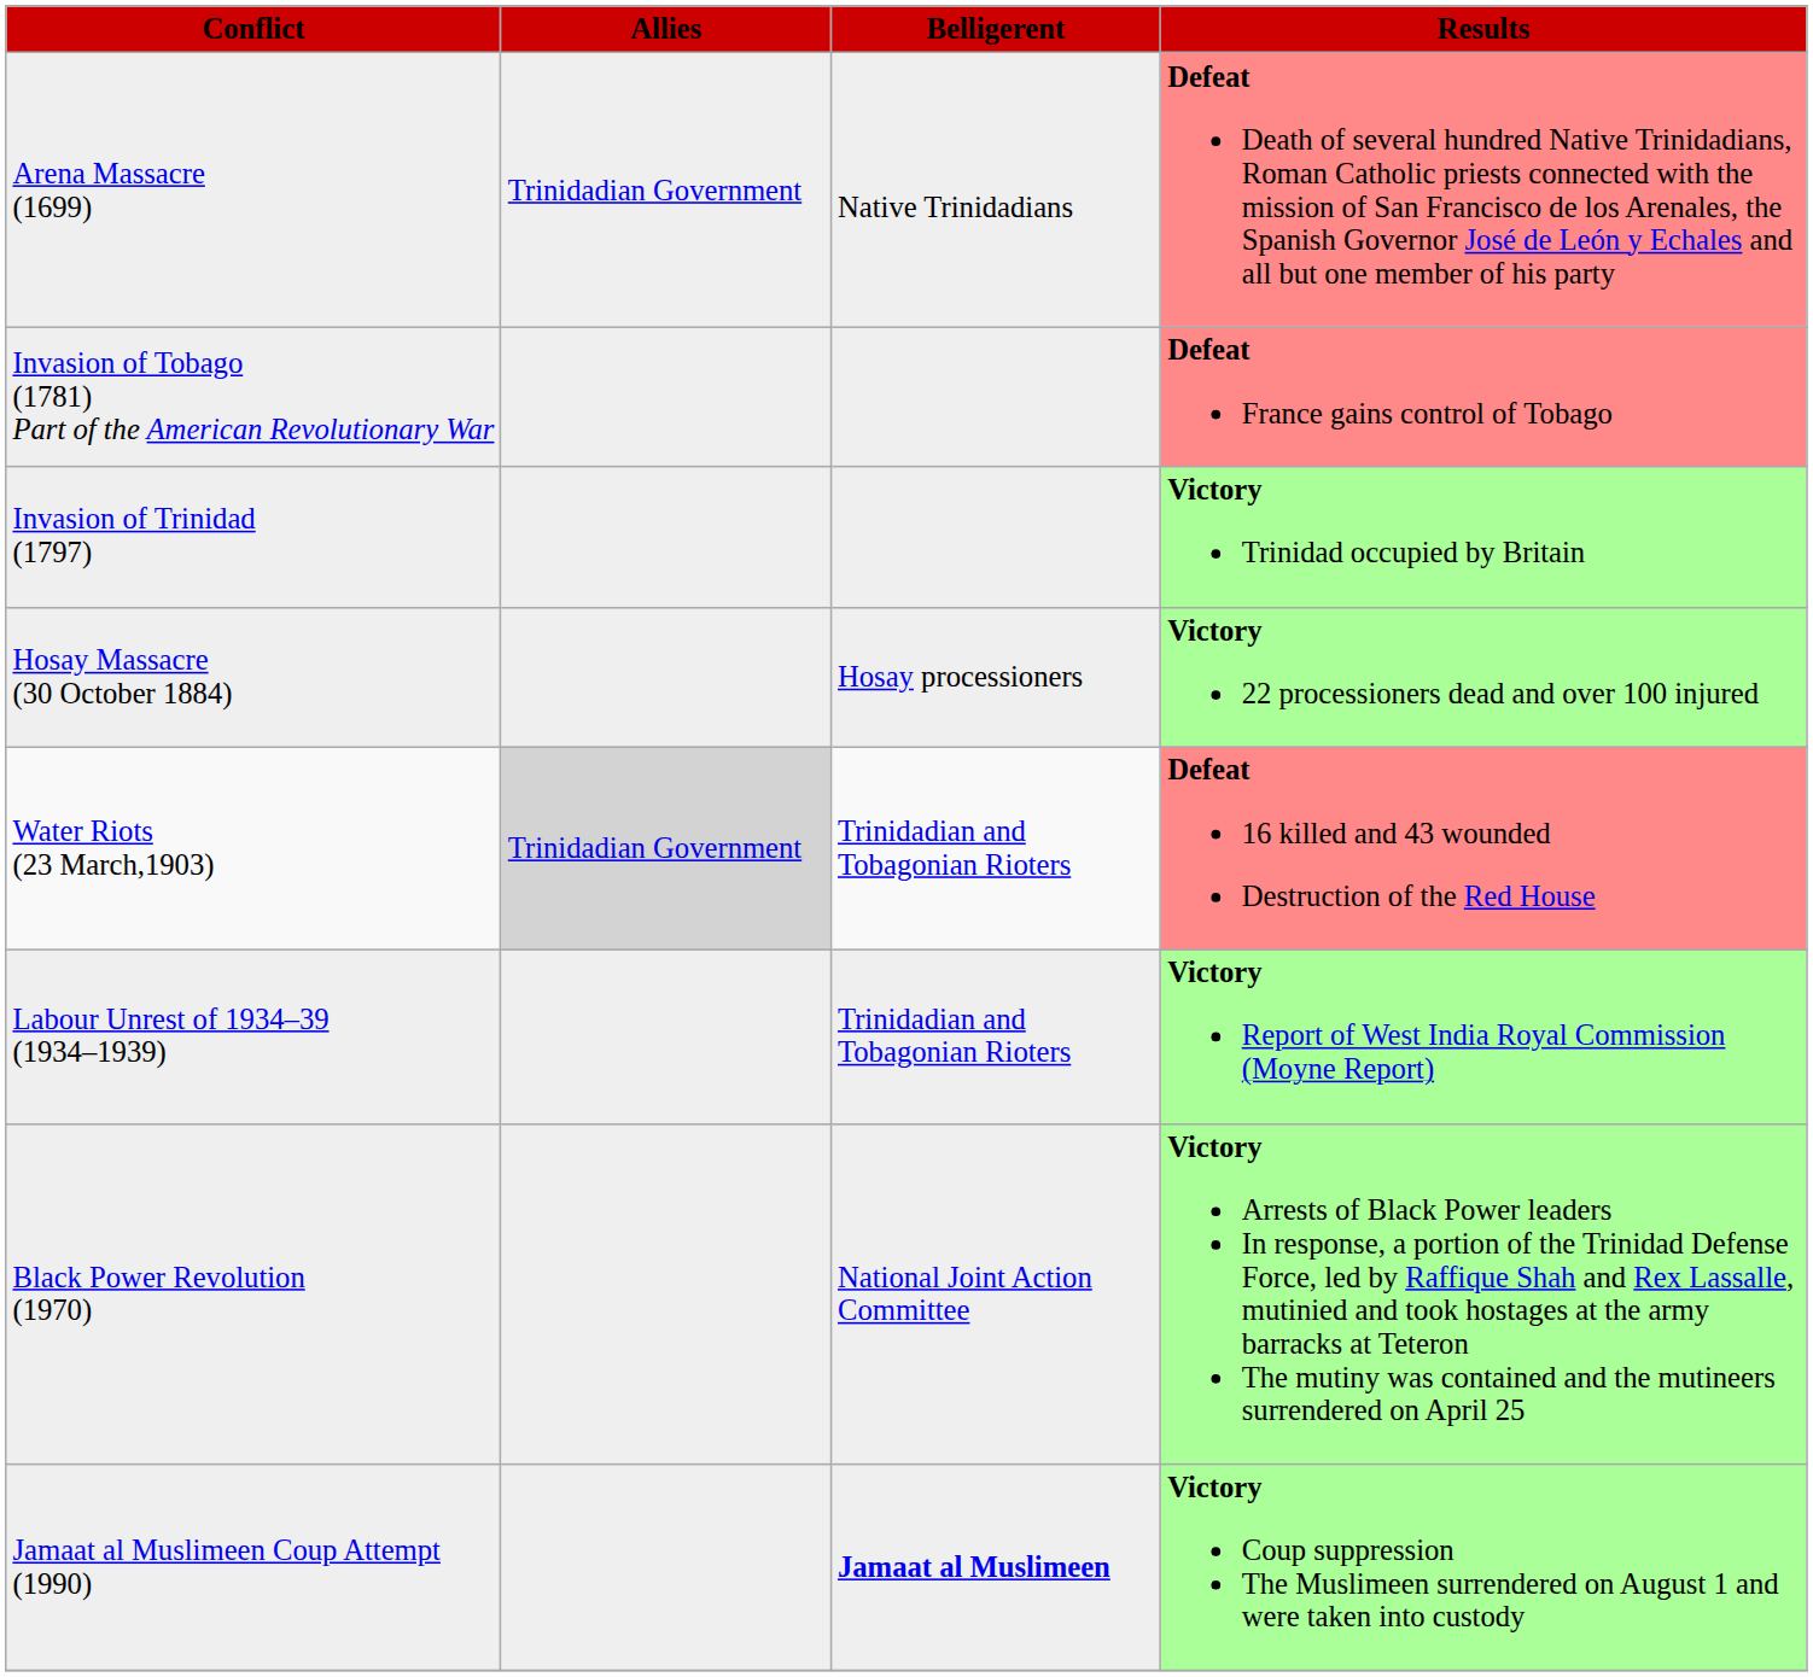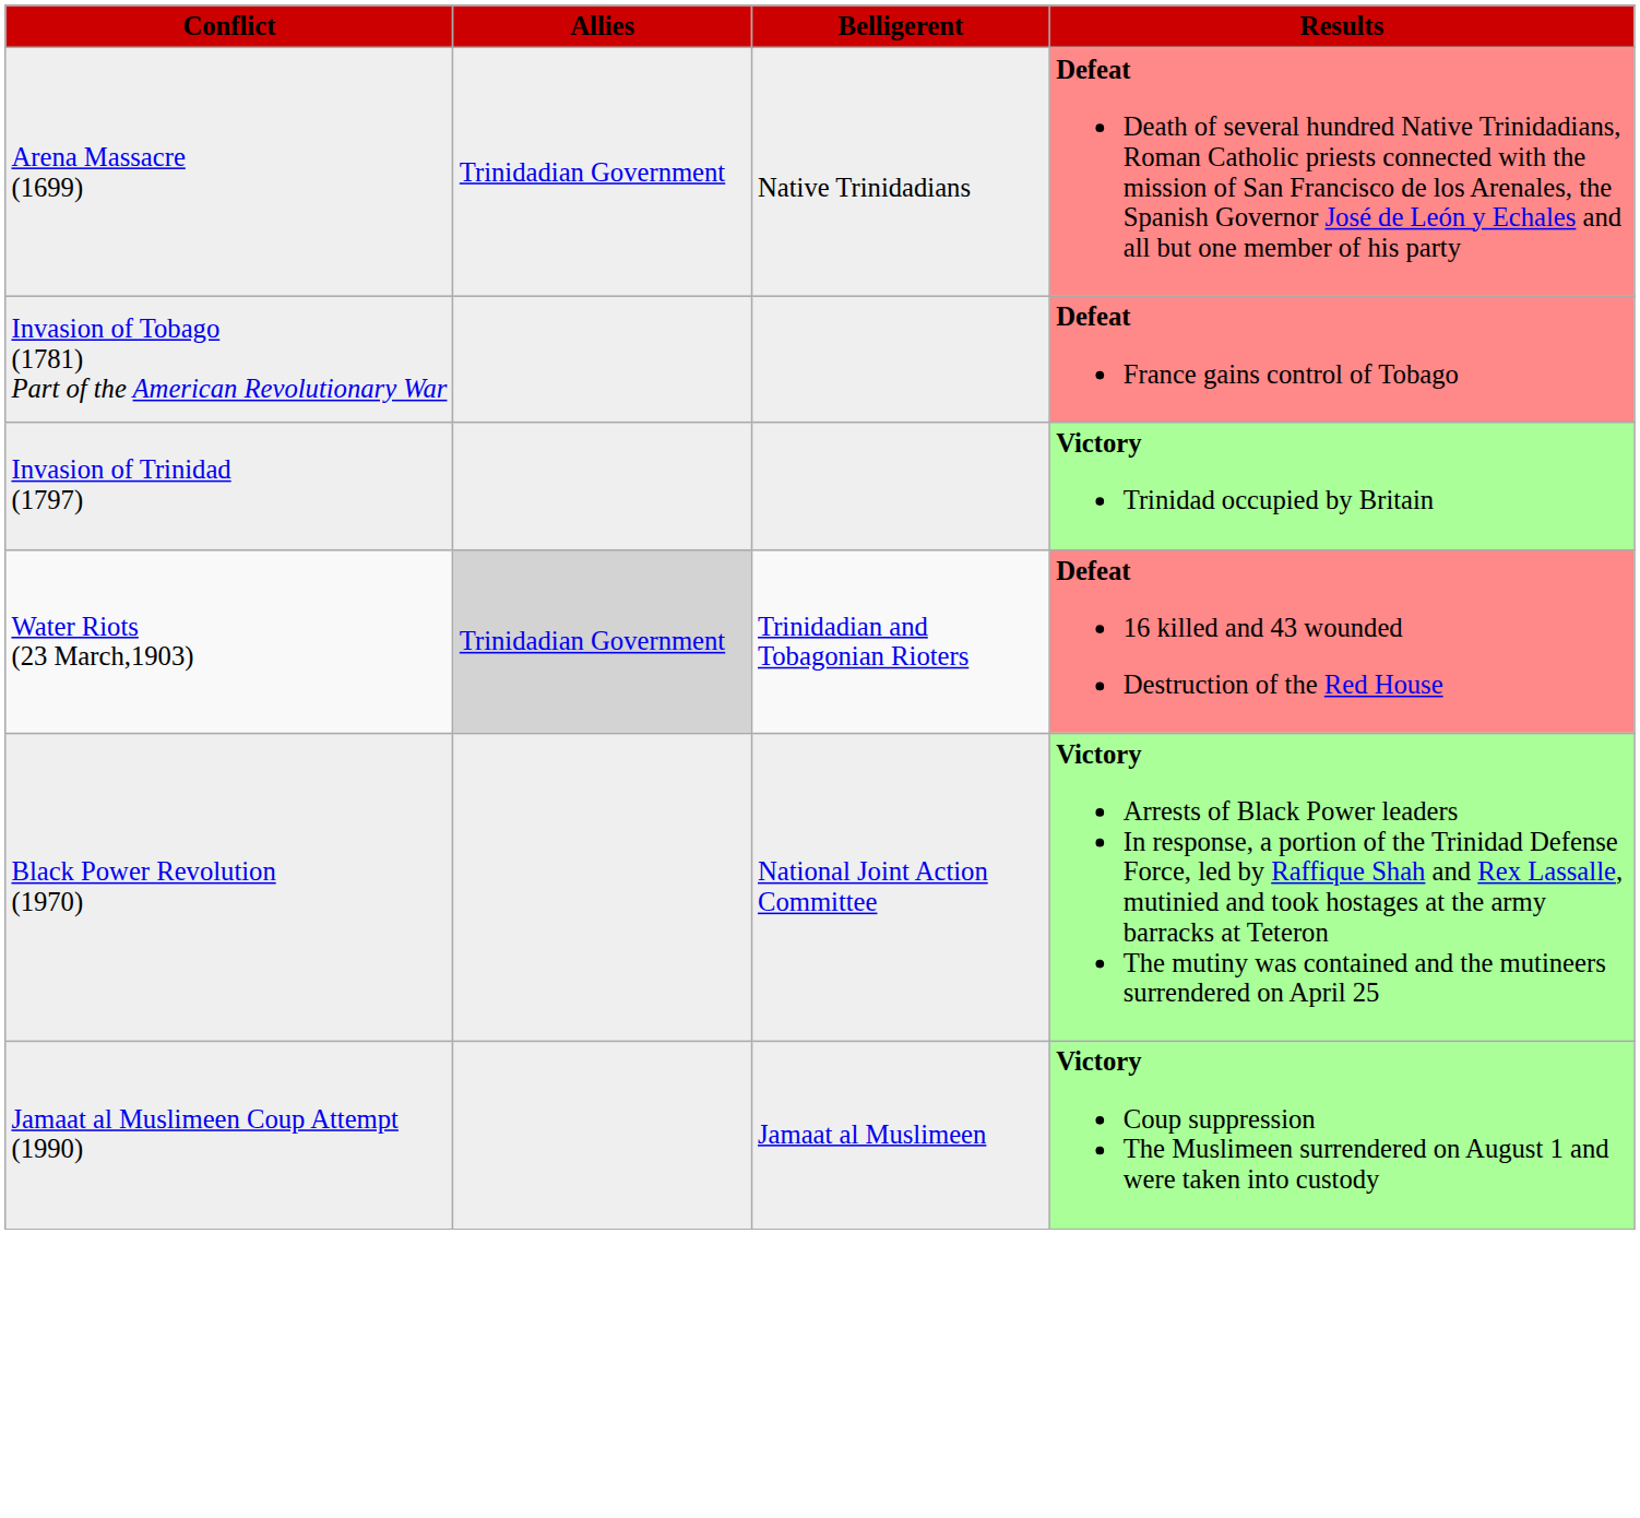 <table class="wikitable">
 <tr>
 <th style="background:#CC0000" rowspan="1"><span>Conflict</span></th>
 <th style="background:#CC0000" rowspan="1" width=170px><span>Allies</span></th>
 <th style="background:#CC0000" rowspan="1" width=170px><span>Belligerent</span></th>
 <th style="background:#CC0000" rowspan="1" width=340px><span>Results</span></th>
 </tr>
 <tr>
 <td style="background:#efefef"><a href='#'>Arena Massacre</a><br>(1699)</td>
 <td style="background:#efefef"> <a href='#'>Trinidadian Government</a></td>
 <td style="background:#efefef"><br> Native Trinidadians</td>
 <td style="background:#F88"><strong>Defeat</strong><br><ul><li>Death of several hundred Native Trinidadians, Roman Catholic priests connected with the mission of San Francisco de los Arenales, the Spanish Governor <a href='#'>José de León y Echales</a> and all but one member of his party</li></ul></td>
 </tr>
 <tr>
 <td style="background:#efefef"><a href='#'>Invasion of Tobago</a><br>(1781)<br><em>Part of the <a href='#'>American Revolutionary War</a></em></td>
 <td style="background:#efefef"><br><br></td>
 <td style="background:#efefef"></td>
 <td style="background:#F88"><strong>Defeat</strong><br><ul><li>France gains control of Tobago</li></ul></td>
 </tr>
 <tr>
 <td style="background:#efefef"><a href='#'>Invasion of Trinidad</a><br>(1797)</td>
 <td style="background:#efefef"><br></td>
 <td style="background:#efefef"></td>
 <td style="background:#AF9"><strong>Victory</strong><br><ul><li>Trinidad occupied by Britain</li></ul></td>
 </tr>
 <tr>
-<td style="background:#efefef"><a href='#'>Hosay Massacre</a><br>(30 October 1884)</td>
-<td style="background:#efefef"></td>
-<td style="background:#efefef"> <a href='#'>Hosay</a> processioners</td>
-<td style="background:#AF9"><strong>Victory</strong><br><ul><li>22 processioners dead and over 100 injured</li></ul></td>
-</tr>
-<tr>
 <td><a href='#'>Water Riots</a><br>(23 March,1903)</td>
 <td style="background: lightgrey;"> <a href='#'>Trinidadian Government</a></td>
 <td> <a href='#'>Trinidadian and Tobagonian Rioters</a></td>
 <td style="background:#F88"><strong>Defeat</strong><br><ul><li>16 killed and 43 wounded</li></ul><ul><li>Destruction of the <a href='#'>Red House</a></li></ul></td>
-</tr>
-<tr>
-<td style="background:#efefef"><a href='#'>Labour Unrest of 1934–39</a><br>(1934–1939)</td>
-<td style="background:#efefef"></td>
-<td style="background:#efefef"> <a href='#'>Trinidadian and Tobagonian Rioters</a></td>
-<td style="background:#AF9"><strong>Victory</strong><br><ul><li><a href='#'>Report of West India Royal Commission (Moyne Report)</a></li></ul></td>
 </tr>
 <tr>
 <td style="background:#efefef"><a href='#'>Black Power Revolution</a><br>(1970)</td>
 <td style="background:#efefef"></td>
 <td style="background:#efefef"><a href='#'>National Joint Action Committee</a></td>
 <td style="background:#AF9"><strong>Victory</strong><br><ul><li>Arrests of Black Power leaders</li><li>In response, a portion of the Trinidad Defense Force, led by <a href='#'>Raffique Shah</a> and <a href='#'>Rex Lassalle</a>, mutinied and took hostages at the army barracks at Teteron</li><li>The mutiny was contained and the mutineers surrendered on April 25</li></ul></td>
 </tr>
 <tr>
 <td style="background:#efefef"><a href='#'>Jamaat al Muslimeen Coup Attempt</a><br>(1990)</td>
 <td style="background:#efefef"></td>
-<td style="background:#efefef"><strong><a href='#'>Jamaat al Muslimeen</a></strong></td>
+<td style="background:#efefef"><a href='#'>Jamaat al Muslimeen</a></td>
 <td style="background:#AF9"><strong>Victory</strong><br><ul><li>Coup suppression</li><li>The Muslimeen surrendered on August 1 and were taken into custody</li></ul></td>
 </tr>
 <tr>
 </tr>
 </table>
